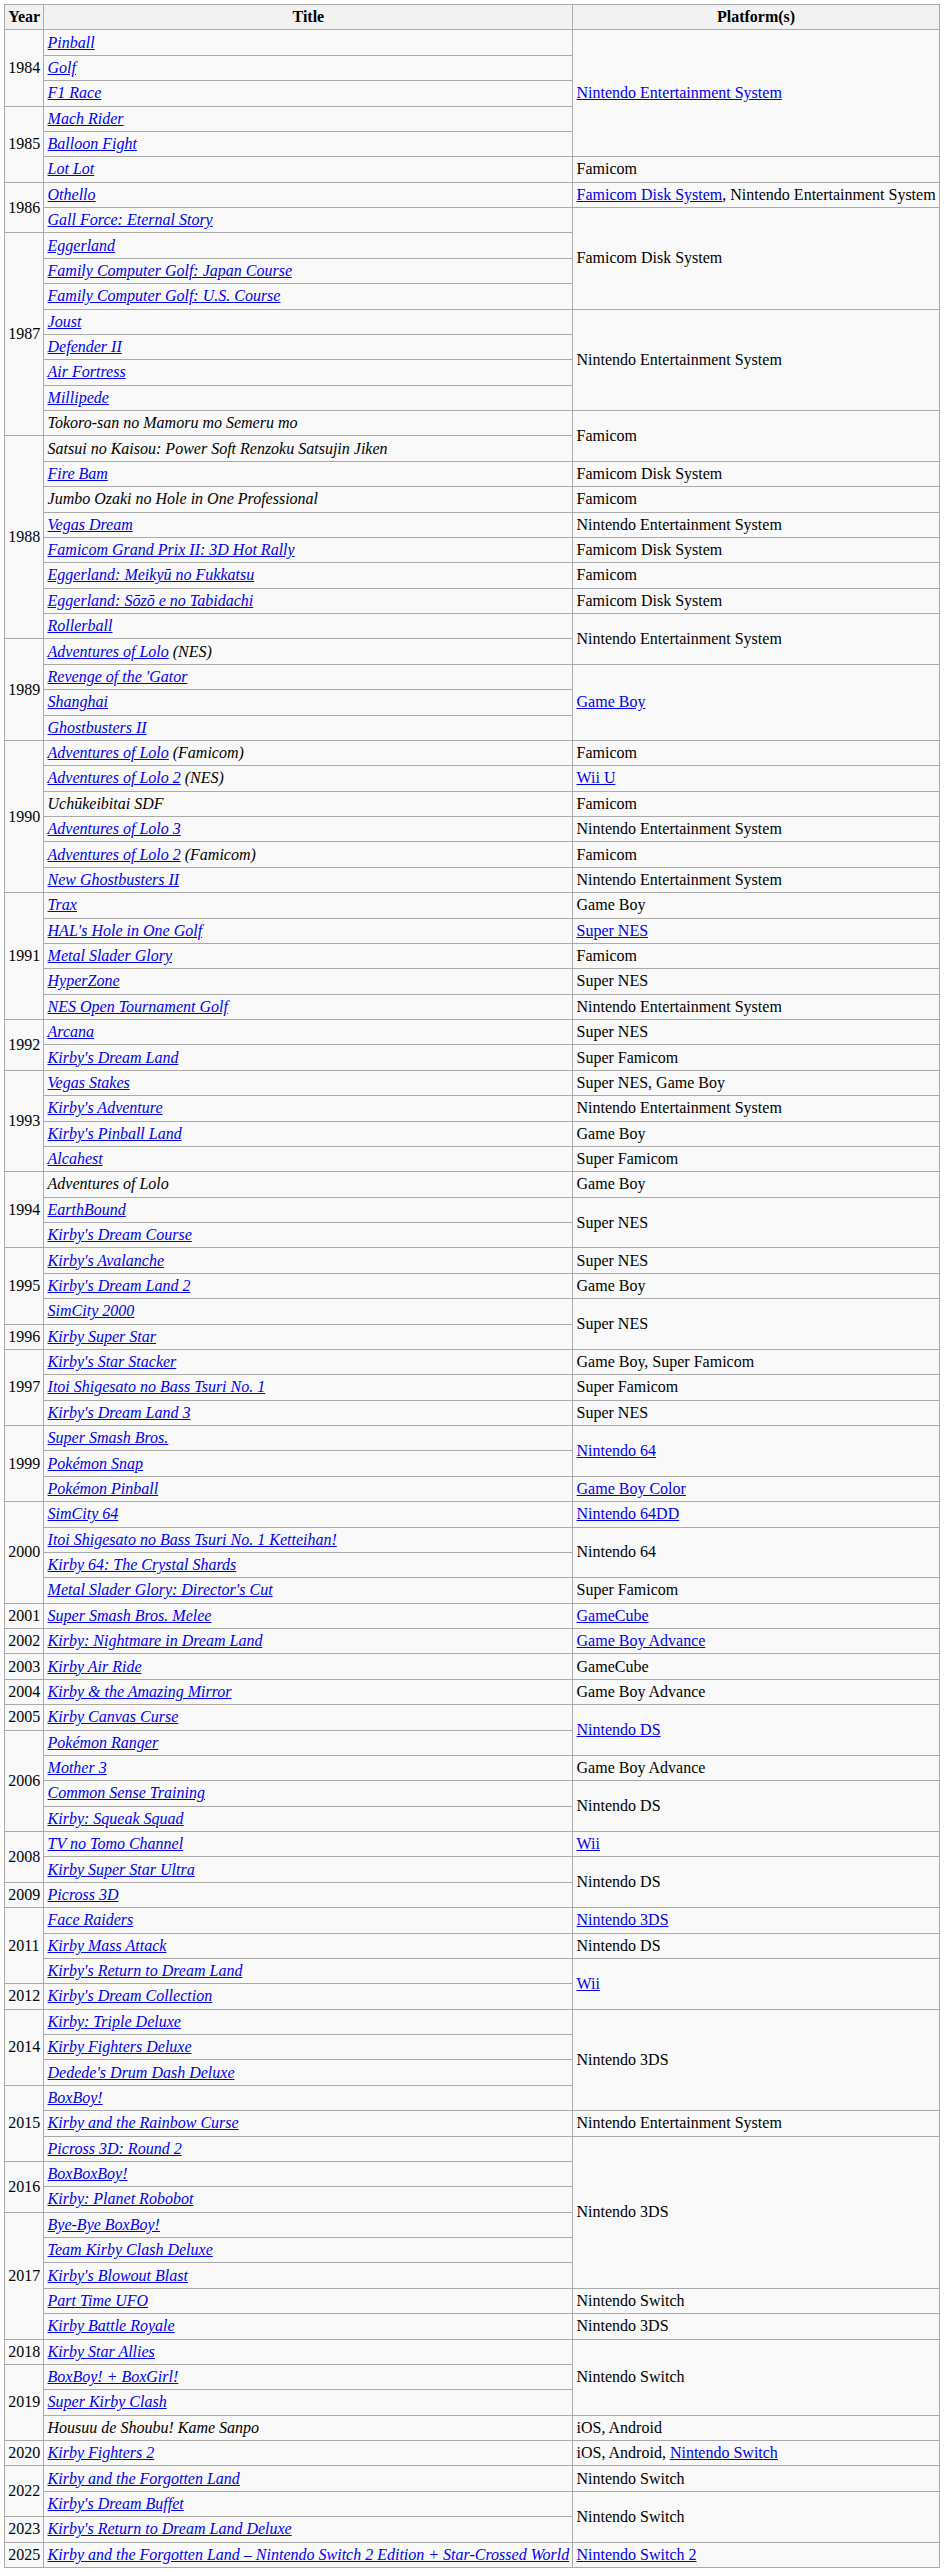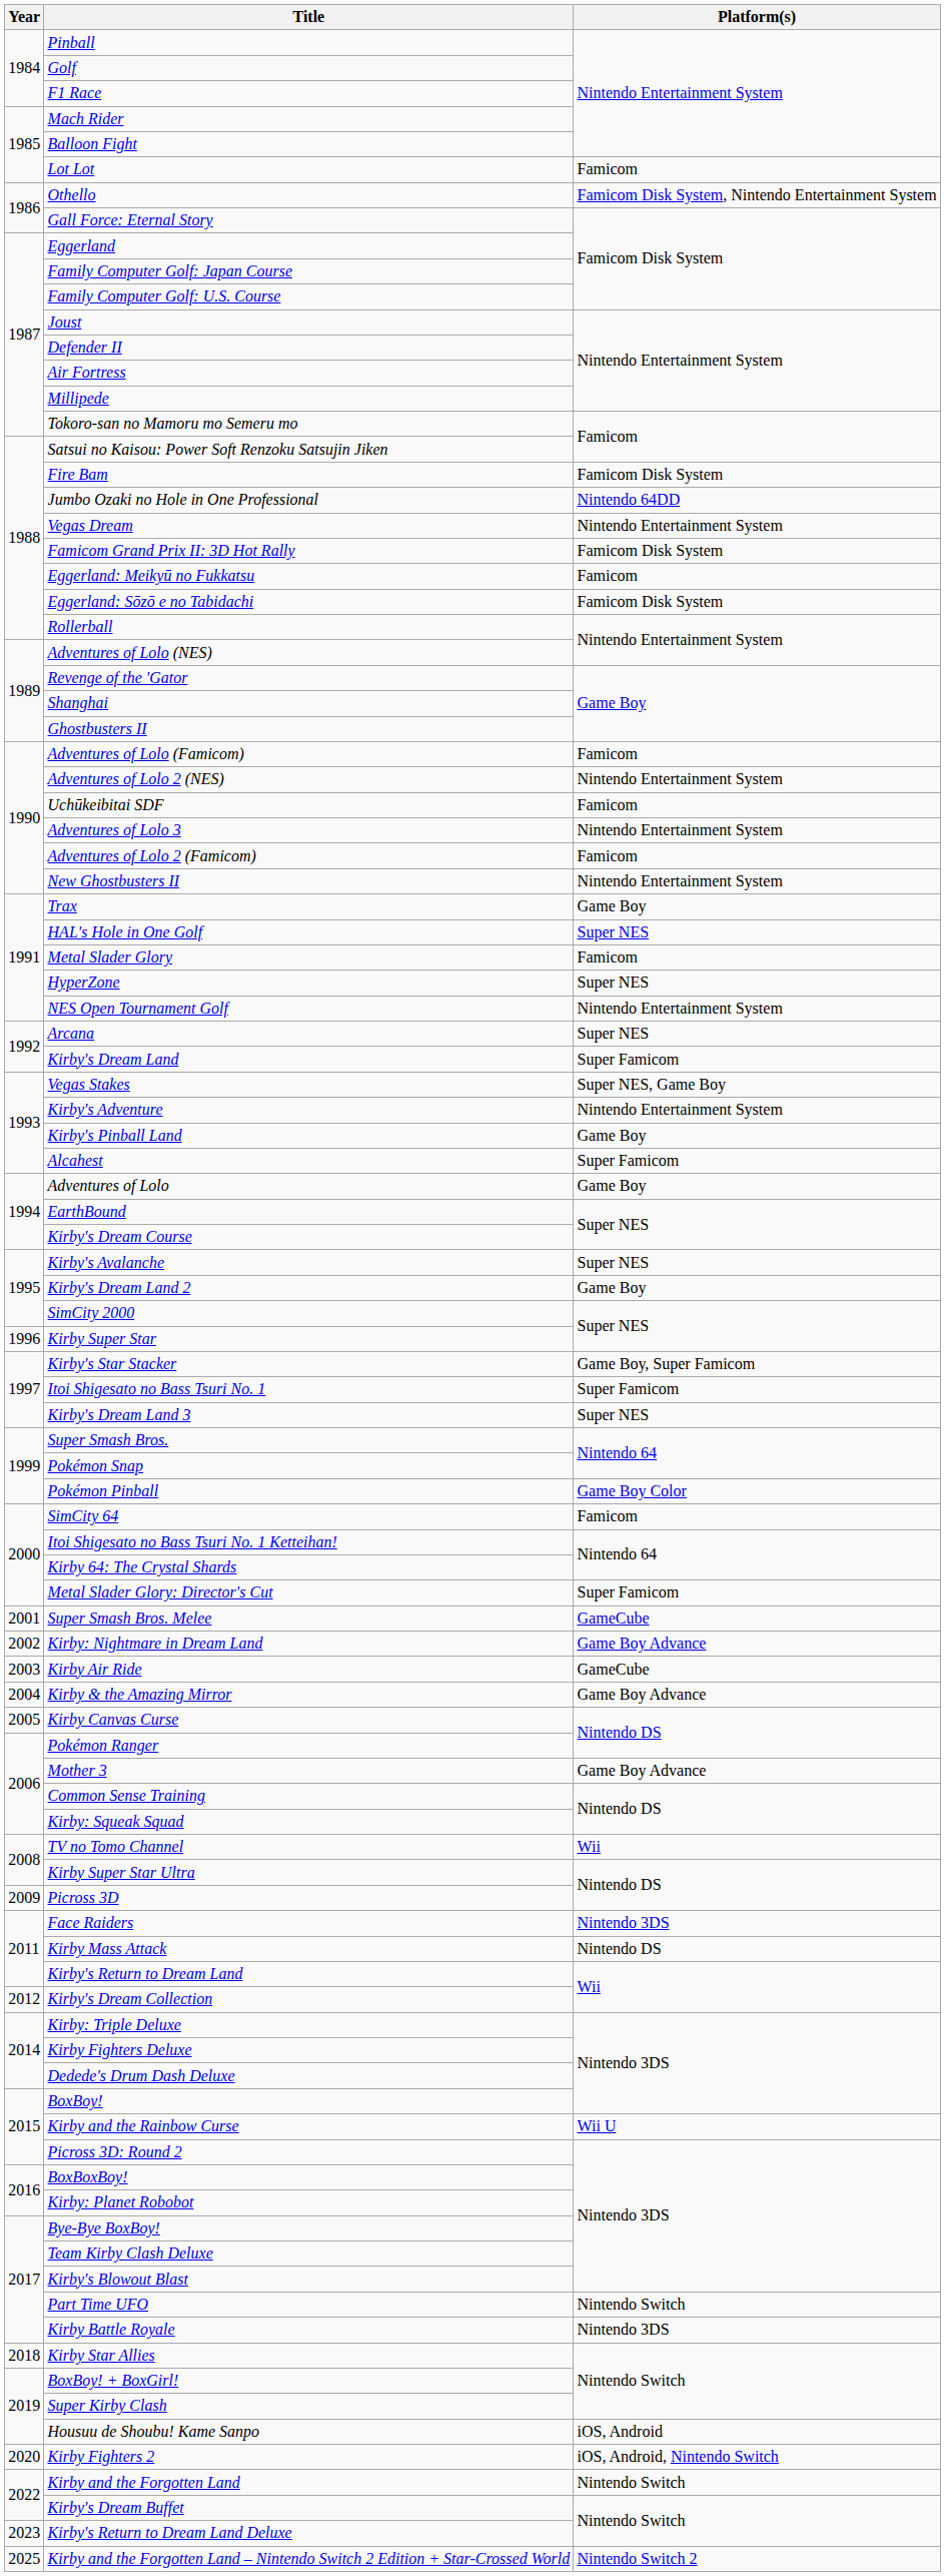 <table class="wikitable sortable plainrowheaders">
 <tr>
 <th scope="col">Year</th>
 <th scope="col">Title</th>
 <th scope="col">Platform(s)</th>
 </tr>
 <tr>
 <td rowspan="3">1984</td>
 <td><em><a href='#'>Pinball</a></em></td>
 <td rowspan="5"><a href='#'>Nintendo Entertainment System</a></td>
 </tr>
 <tr>
 <td><em><a href='#'>Golf</a></em></td>
 </tr>
 <tr>
 <td><em><a href='#'>F1 Race</a></em></td>
 </tr>
 <tr>
 <td rowspan="3">1985</td>
 <td><em><a href='#'>Mach Rider</a></em></td>
 </tr>
 <tr>
 <td><em><a href='#'>Balloon Fight</a></em></td>
 </tr>
 <tr>
 <td><em><a href='#'>Lot Lot</a></em></td>
 <td>Famicom</td>
 </tr>
 <tr>
 <td rowspan="2">1986</td>
 <td><em><a href='#'>Othello</a></em></td>
 <td><a href='#'>Famicom Disk System</a>, Nintendo Entertainment System</td>
 </tr>
 <tr>
 <td><em><a href='#'>Gall Force: Eternal Story</a></em></td>
 <td rowspan="4">Famicom Disk System</td>
 </tr>
 <tr>
 <td rowspan="8">1987</td>
 <td><em><a href='#'>Eggerland</a></em></td>
 </tr>
 <tr>
 <td><em><a href='#'>Family Computer Golf: Japan Course</a></em></td>
 </tr>
 <tr>
 <td><em><a href='#'>Family Computer Golf: U.S. Course</a></em></td>
 </tr>
 <tr>
 <td><em><a href='#'>Joust</a></em></td>
 <td rowspan="4">Nintendo Entertainment System</td>
 </tr>
 <tr>
 <td><em><a href='#'>Defender II</a></em></td>
 </tr>
 <tr>
 <td><em><a href='#'>Air Fortress</a></em></td>
 </tr>
 <tr>
 <td><em><a href='#'>Millipede</a></em></td>
 </tr>
 <tr>
 <td><em>Tokoro-san no Mamoru mo Semeru mo</em></td>
 <td rowspan="2">Famicom</td>
 </tr>
 <tr>
 <td rowspan="8">1988</td>
 <td><em>Satsui no Kaisou: Power Soft Renzoku Satsujin Jiken</em></td>
 </tr>
 <tr>
 <td><em><a href='#'>Fire Bam</a></em></td>
 <td>Famicom Disk System</td>
 </tr>
 <tr>
 <td><em>Jumbo Ozaki no Hole in One Professional</em></td>
-<td>Famicom</td>
+<td><a href='#'>Nintendo 64DD</a></td>
 </tr>
 <tr>
 <td><em><a href='#'>Vegas Dream</a></em></td>
 <td>Nintendo Entertainment System</td>
 </tr>
 <tr>
 <td><em><a href='#'>Famicom Grand Prix II: 3D Hot Rally</a></em></td>
 <td>Famicom Disk System</td>
 </tr>
 <tr>
 <td><em><a href='#'>Eggerland: Meikyū no Fukkatsu</a></em></td>
 <td>Famicom</td>
 </tr>
 <tr>
 <td><em><a href='#'>Eggerland: Sōzō e no Tabidachi</a></em></td>
 <td>Famicom Disk System</td>
 </tr>
 <tr>
 <td><em><a href='#'>Rollerball</a></em></td>
 <td rowspan="2">Nintendo Entertainment System</td>
 </tr>
 <tr>
 <td rowspan="4">1989</td>
 <td><em><a href='#'>Adventures of Lolo</a> (NES)</em></td>
 </tr>
 <tr>
 <td><em><a href='#'>Revenge of the 'Gator</a></em></td>
 <td rowspan="3"><a href='#'>Game Boy</a></td>
 </tr>
 <tr>
 <td><em><a href='#'>Shanghai</a></em></td>
 </tr>
 <tr>
 <td><em><a href='#'>Ghostbusters II</a></em></td>
 </tr>
 <tr>
 <td rowspan="6">1990</td>
 <td><em><a href='#'>Adventures of Lolo</a> (Famicom)</em></td>
 <td>Famicom</td>
 </tr>
 <tr>
 <td><em><a href='#'>Adventures of Lolo 2</a> (NES)</em></td>
-<td><a href='#'>Wii U</a></td>
+<td>Nintendo Entertainment System</td>
 </tr>
 <tr>
 <td><em>Uchūkeibitai SDF</em></td>
 <td>Famicom</td>
 </tr>
 <tr>
 <td><em><a href='#'>Adventures of Lolo 3</a></em></td>
 <td>Nintendo Entertainment System</td>
 </tr>
 <tr>
 <td><em><a href='#'>Adventures of Lolo 2</a> (Famicom)</em></td>
 <td>Famicom</td>
 </tr>
 <tr>
 <td><em><a href='#'>New Ghostbusters II</a></em></td>
 <td>Nintendo Entertainment System</td>
 </tr>
 <tr>
 <td rowspan="5">1991</td>
 <td><em><a href='#'>Trax</a></em></td>
 <td>Game Boy</td>
 </tr>
 <tr>
 <td><em><a href='#'>HAL's Hole in One Golf</a></em></td>
 <td><a href='#'>Super NES</a></td>
 </tr>
 <tr>
 <td><em><a href='#'>Metal Slader Glory</a></em></td>
 <td>Famicom</td>
 </tr>
 <tr>
 <td><em><a href='#'>HyperZone</a></em></td>
 <td>Super NES</td>
 </tr>
 <tr>
 <td><em><a href='#'>NES Open Tournament Golf</a></em></td>
 <td>Nintendo Entertainment System</td>
 </tr>
 <tr>
 <td rowspan="2">1992</td>
 <td><em><a href='#'>Arcana</a></em></td>
 <td>Super NES</td>
 </tr>
 <tr>
 <td><em><a href='#'>Kirby's Dream Land</a></em></td>
 <td>Super Famicom</td>
 </tr>
 <tr>
 <td rowspan="4">1993</td>
 <td><em><a href='#'>Vegas Stakes</a></em></td>
 <td>Super NES, Game Boy</td>
 </tr>
 <tr>
 <td><em><a href='#'>Kirby's Adventure</a></em></td>
 <td>Nintendo Entertainment System</td>
 </tr>
 <tr>
 <td><em><a href='#'>Kirby's Pinball Land</a></em></td>
 <td>Game Boy</td>
 </tr>
 <tr>
 <td><em><a href='#'>Alcahest</a></em></td>
 <td>Super Famicom</td>
 </tr>
 <tr>
 <td rowspan="3">1994</td>
 <td><em>Adventures of Lolo</em></td>
 <td>Game Boy</td>
 </tr>
 <tr>
 <td><em><a href='#'>EarthBound</a></em></td>
 <td rowspan="2">Super NES</td>
 </tr>
 <tr>
 <td><em><a href='#'>Kirby's Dream Course</a></em></td>
 </tr>
 <tr>
 <td rowspan="3">1995</td>
 <td><em><a href='#'>Kirby's Avalanche</a></em></td>
 <td>Super NES</td>
 </tr>
 <tr>
 <td><em><a href='#'>Kirby's Dream Land 2</a></em></td>
 <td>Game Boy</td>
 </tr>
 <tr>
 <td><em><a href='#'>SimCity 2000</a></em></td>
 <td rowspan="2">Super NES</td>
 </tr>
 <tr>
 <td>1996</td>
 <td><em><a href='#'>Kirby Super Star</a></em></td>
 </tr>
 <tr>
 <td rowspan="3">1997</td>
 <td><em><a href='#'>Kirby's Star Stacker</a></em></td>
 <td>Game Boy, Super Famicom</td>
 </tr>
 <tr>
 <td><em><a href='#'>Itoi Shigesato no Bass Tsuri No. 1</a></em></td>
 <td>Super Famicom</td>
 </tr>
 <tr>
 <td><em><a href='#'>Kirby's Dream Land 3</a></em></td>
 <td>Super NES</td>
 </tr>
 <tr>
 <td rowspan="3">1999</td>
 <td><em><a href='#'>Super Smash Bros.</a></em></td>
 <td rowspan="2"><a href='#'>Nintendo 64</a></td>
 </tr>
 <tr>
 <td><em><a href='#'>Pokémon Snap</a></em></td>
 </tr>
 <tr>
 <td><em><a href='#'>Pokémon Pinball</a></em></td>
 <td><a href='#'>Game Boy Color</a></td>
 </tr>
 <tr>
 <td rowspan="4">2000</td>
 <td><em><a href='#'>SimCity 64</a></em></td>
-<td><a href='#'>Nintendo 64DD</a></td>
+<td>Famicom</td>
 </tr>
 <tr>
 <td><em><a href='#'>Itoi Shigesato no Bass Tsuri No. 1 Ketteihan!</a></em></td>
 <td rowspan="2">Nintendo 64</td>
 </tr>
 <tr>
 <td><em><a href='#'>Kirby 64: The Crystal Shards</a></em></td>
 </tr>
 <tr>
 <td><em><a href='#'>Metal Slader Glory: Director's Cut</a></em></td>
 <td>Super Famicom</td>
 </tr>
 <tr>
 <td>2001</td>
 <td><em><a href='#'>Super Smash Bros. Melee</a></em></td>
 <td><a href='#'>GameCube</a></td>
 </tr>
 <tr>
 <td>2002</td>
 <td><em><a href='#'>Kirby: Nightmare in Dream Land</a></em></td>
 <td><a href='#'>Game Boy Advance</a></td>
 </tr>
 <tr>
 <td>2003</td>
 <td><em><a href='#'>Kirby Air Ride</a></em></td>
 <td>GameCube</td>
 </tr>
 <tr>
 <td>2004</td>
 <td><em><a href='#'>Kirby & the Amazing Mirror</a></em></td>
 <td>Game Boy Advance</td>
 </tr>
 <tr>
 <td>2005</td>
 <td><em><a href='#'>Kirby Canvas Curse</a></em></td>
 <td rowspan="2"><a href='#'>Nintendo DS</a></td>
 </tr>
 <tr>
 <td rowspan="4">2006</td>
 <td><em><a href='#'>Pokémon Ranger</a></em></td>
 </tr>
 <tr>
 <td><em><a href='#'>Mother 3</a></em></td>
 <td>Game Boy Advance</td>
 </tr>
 <tr>
 <td><em><a href='#'>Common Sense Training</a></em></td>
 <td rowspan="2">Nintendo DS</td>
 </tr>
 <tr>
 <td><em><a href='#'>Kirby: Squeak Squad</a></em></td>
 </tr>
 <tr>
 <td rowspan="2">2008</td>
 <td><em><a href='#'>TV no Tomo Channel</a></em></td>
 <td><a href='#'>Wii</a></td>
 </tr>
 <tr>
 <td><em><a href='#'>Kirby Super Star Ultra</a></em></td>
 <td rowspan="2">Nintendo DS</td>
 </tr>
 <tr>
 <td>2009</td>
 <td><em><a href='#'>Picross 3D</a></em></td>
 </tr>
 <tr>
 <td rowspan="3">2011</td>
 <td><em><a href='#'>Face Raiders</a></em></td>
 <td><a href='#'>Nintendo 3DS</a></td>
 </tr>
 <tr>
 <td><em><a href='#'>Kirby Mass Attack</a></em></td>
 <td>Nintendo DS</td>
 </tr>
 <tr>
 <td><em><a href='#'>Kirby's Return to Dream Land</a></em></td>
 <td rowspan="2"><a href='#'>Wii</a></td>
 </tr>
 <tr>
 <td>2012</td>
 <td><em><a href='#'>Kirby's Dream Collection</a></em></td>
 </tr>
 <tr>
 <td rowspan="3">2014</td>
 <td><em><a href='#'>Kirby: Triple Deluxe</a></em></td>
 <td rowspan="4">Nintendo 3DS</td>
 </tr>
 <tr>
 <td><em><a href='#'>Kirby Fighters Deluxe</a></em></td>
 </tr>
 <tr>
 <td><em><a href='#'>Dedede's Drum Dash Deluxe</a></em></td>
 </tr>
 <tr>
 <td rowspan="3">2015</td>
 <td><em><a href='#'>BoxBoy!</a></em></td>
 </tr>
 <tr>
 <td><em><a href='#'>Kirby and the Rainbow Curse</a></em></td>
-<td>Nintendo Entertainment System</td>
+<td><a href='#'>Wii U</a></td>
 </tr>
 <tr>
 <td><em><a href='#'>Picross 3D: Round 2</a></em></td>
 <td rowspan="6">Nintendo 3DS</td>
 </tr>
 <tr>
 <td rowspan="2">2016</td>
 <td><em><a href='#'>BoxBoxBoy!</a></em></td>
 </tr>
 <tr>
 <td><em><a href='#'>Kirby: Planet Robobot</a></em></td>
 </tr>
 <tr>
 <td rowspan="5">2017</td>
 <td><em><a href='#'>Bye-Bye BoxBoy!</a></em></td>
 </tr>
 <tr>
 <td><em><a href='#'>Team Kirby Clash Deluxe</a></em></td>
 </tr>
 <tr>
 <td><em><a href='#'>Kirby's Blowout Blast</a></em></td>
 </tr>
 <tr>
 <td><em><a href='#'>Part Time UFO</a></em></td>
 <td>Nintendo Switch</td>
 </tr>
 <tr>
 <td><em><a href='#'>Kirby Battle Royale</a></em></td>
 <td>Nintendo 3DS</td>
 </tr>
 <tr>
 <td>2018</td>
 <td><em><a href='#'>Kirby Star Allies</a></em></td>
 <td Rowspan="3">Nintendo Switch</td>
 </tr>
 <tr>
 <td rowspan="3">2019</td>
 <td><em><a href='#'>BoxBoy! + BoxGirl!</a></em></td>
 </tr>
 <tr>
 <td><em><a href='#'>Super Kirby Clash</a></em></td>
 </tr>
 <tr>
 <td><em>Housuu de Shoubu! Kame Sanpo</em></td>
 <td>iOS, Android</td>
 </tr>
 <tr>
 <td>2020</td>
 <td><em><a href='#'>Kirby Fighters 2</a></em></td>
 <td>iOS, Android, <a href='#'>Nintendo Switch</a></td>
 </tr>
 <tr>
 <td rowspan="2">2022</td>
 <td><em><a href='#'>Kirby and the Forgotten Land</a></em></td>
 <td>Nintendo Switch</td>
 </tr>
 <tr>
 <td><em><a href='#'>Kirby's Dream Buffet</a></em></td>
 <td rowspan="2">Nintendo Switch</td>
 </tr>
 <tr>
 <td>2023</td>
 <td><em><a href='#'>Kirby's Return to Dream Land Deluxe</a></em></td>
 </tr>
 <tr>
 <td>2025</td>
 <td><a href='#'><em>Kirby and the Forgotten Land – Nintendo Switch 2 Edition + Star-Crossed World</em></a></td>
 <td><a href='#'>Nintendo Switch 2</a></td>
 </tr>
 </table>
